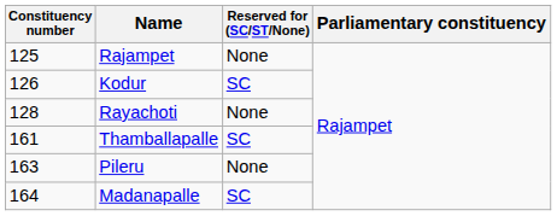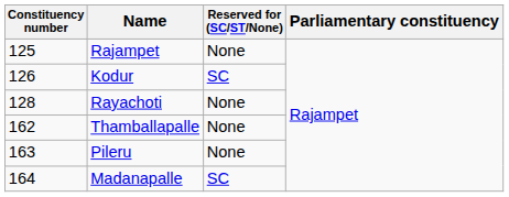 <table class="wikitable sortable">
 <tr>
 <th width="50px" style="font-size:75%">Constituency number</th>
 <th>Name</th>
 <th style="font-size:75%">Reserved for<br>(<a href='#'>SC</a>/<a href='#'>ST</a>/None)</th>
 <th>Parliamentary constituency</th>
 </tr>
 <tr>
 <td>125</td>
 <td><a href='#'>Rajampet</a></td>
 <td>None</td>
 <td rowspan="6"><a href='#'>Rajampet</a></td>
 </tr>
 <tr>
 <td>126</td>
 <td><a href='#'>Kodur</a></td>
 <td><a href='#'>SC</a></td>
 </tr>
 <tr>
 <td>128</td>
 <td><a href='#'>Rayachoti</a></td>
 <td>None</td>
 </tr>
 <tr>
-<td>161</td>
+<td>162</td>
 <td><a href='#'>Thamballapalle</a></td>
-<td><a href='#'>SC</a></td>
+<td>None</td>
 </tr>
 <tr>
 <td>163</td>
 <td><a href='#'>Pileru</a></td>
 <td>None</td>
 </tr>
 <tr>
 <td>164</td>
 <td><a href='#'>Madanapalle</a></td>
 <td><a href='#'>SC</a></td>
 </tr>
 </table>
